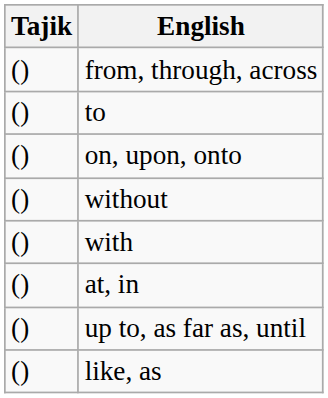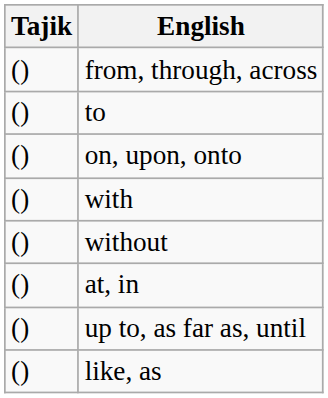 <table class="wikitable">
 <tr>
 <th>Tajik</th>
 <th>English</th>
 </tr>
 <tr>
 <td> ()</td>
 <td>from, through, across</td>
 </tr>
 <tr>
 <td> ()</td>
 <td>to</td>
 </tr>
 <tr>
 <td> ()</td>
 <td>on, upon, onto</td>
 </tr>
 <tr>
 <td> ()</td>
-<td>without</td>
+<td>with</td>
 </tr>
 <tr>
 <td> ()</td>
-<td>with</td>
+<td>without</td>
 </tr>
 <tr>
 <td> ()</td>
 <td>at, in</td>
 </tr>
 <tr>
 <td> ()</td>
 <td>up to, as far as, until</td>
 </tr>
 <tr>
 <td> ()</td>
 <td>like, as</td>
 </tr>
 </table>
